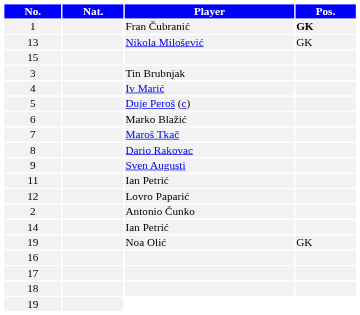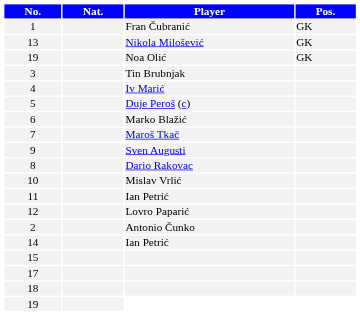 <table width=40%>
 <tr style="color: #FFFFFF ;background:#0000FF ">
 <th width=5%>No.</th>
 <th width=5%>Nat.</th>
 <th width=15%>Player</th>
 <th width=5%>Pos.</th>
 </tr>
 <tr style="background-color:#F2F2F2">
 <td align=center>1</td>
 <td align=center></td>
 <td>Fran Čubranić</td>
-<td><strong>GK</strong></td>
+<td>GK</td>
 </tr>
 <tr style="background-color:#F2F2F2">
 <td align=center>13</td>
 <td align=center></td>
 <td><a href='#'>Nikola Milošević</a></td>
 <td>GK</td>
 </tr>
 <tr style="background-color:#F2F2F2">
-<td align=center>15</td>
+<td align=center>19</td>
 <td align=center></td>
-<td></td>
-<td></td>
+<td>Noa Olić</td>
+<td>GK</td>
 </tr>
 <tr style="background-color:#F2F2F2">
 <td align=center>3</td>
 <td align=center></td>
 <td>Tin Brubnjak</td>
 <td></td>
 </tr>
 <tr style="background-color:#F2F2F2">
 <td align=center>4</td>
 <td align=center></td>
 <td><a href='#'>Iv Marić</a></td>
 <td></td>
 </tr>
 <tr style="background-color:#F2F2F2">
 <td align=center>5</td>
 <td align=center></td>
 <td><a href='#'>Duje Peroš</a> (<a href='#'>c</a>)</td>
 <td></td>
 </tr>
 <tr style="background-color:#F2F2F2">
 <td align=center>6</td>
 <td align=center></td>
 <td>Marko Blažić</td>
 <td></td>
 </tr>
 <tr style="background-color:#F2F2F2">
 <td align=center>7</td>
 <td align=center></td>
 <td><a href='#'>Maroš Tkač</a></td>
 <td></td>
 </tr>
 <tr style="background-color:#F2F2F2">
+<td align=center>9</td>
+<td align=center></td>
+<td><a href='#'>Sven Augusti</a></td>
+<td></td>
+</tr>
+<tr style="background-color:#F2F2F2">
 <td align=center>8</td>
 <td align=center></td>
 <td><a href='#'>Dario Rakovac</a></td>
 <td></td>
 </tr>
 <tr style="background-color:#F2F2F2">
-<td align=center>9</td>
+<td align=center>10</td>
 <td align=center></td>
-<td><a href='#'>Sven Augusti</a></td>
+<td>Mislav Vrlić</td>
 <td></td>
 </tr>
 <tr style="background-color:#F2F2F2">
 <td align=center>11</td>
 <td align=center></td>
 <td>Ian Petrić</td>
 <td></td>
 </tr>
 <tr style="background-color:#F2F2F2">
 <td align=center>12</td>
 <td align=center></td>
 <td>Lovro Paparić</td>
 <td></td>
 </tr>
 <tr style="background-color:#F2F2F2">
 <td align=center>2</td>
 <td align=center></td>
 <td>Antonio Čunko</td>
 <td></td>
 </tr>
 <tr style="background-color:#F2F2F2">
 <td align=center>14</td>
 <td align=center></td>
 <td>Ian Petrić</td>
 <td></td>
 </tr>
 <tr style="background-color:#F2F2F2">
-<td align=center>19</td>
-<td align=center></td>
-<td>Noa Olić</td>
-<td>GK</td>
-</tr>
-<tr style="background-color:#F2F2F2">
-<td align=center>16</td>
+<td align=center>15</td>
 <td align=center></td>
 <td></td>
 <td></td>
 </tr>
 <tr style="background-color:#F2F2F2">
 <td align=center>17</td>
 <td align=center></td>
 <td></td>
 <td></td>
 </tr>
 <tr style="background-color:#F2F2F2">
 <td align=center>18</td>
 <td align=center></td>
 <td></td>
 <td></td>
 </tr>
 <tr style="background-color:#F2F2F2">
 <td align=center>19</td>
 <td align=center></td>
 </tr>
 </table>
